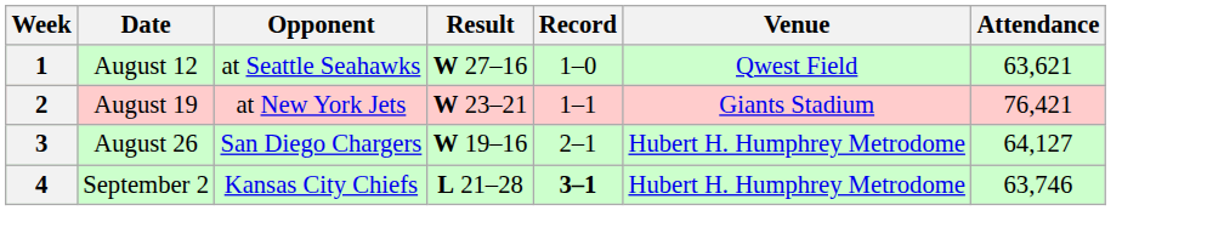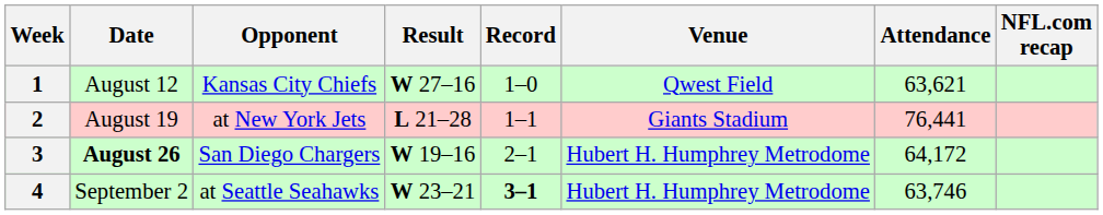 <table class="wikitable" style="text-align:center">
 <tr>
 <th>Week</th>
 <th>Date</th>
 <th>Opponent</th>
 <th>Result</th>
 <th>Record</th>
 <th>Venue</th>
 <th>Attendance</th>
+<th>NFL.com<br>recap</th>
 </tr>
 <tr style="background:#cfc">
 <th>1</th>
 <td>August 12</td>
-<td>at <a href='#'>Seattle Seahawks</a></td>
+<td><a href='#'>Kansas City Chiefs</a></td>
 <td><strong>W</strong> 27–16</td>
 <td>1–0</td>
 <td><a href='#'>Qwest Field</a></td>
 <td>63,621</td>
+<td></td>
 </tr>
 <tr style="background:#fcc">
 <th>2</th>
 <td>August 19</td>
 <td>at <a href='#'>New York Jets</a></td>
-<td><strong>W</strong> 23–21</td>
+<td><strong>L</strong> 21–28</td>
 <td>1–1</td>
 <td><a href='#'>Giants Stadium</a></td>
-<td>76,421</td>
+<td>76,441</td>
+<td></td>
 </tr>
 <tr style="background:#cfc">
 <th>3</th>
-<td>August 26</td>
+<td><strong>August 26</strong></td>
 <td><a href='#'>San Diego Chargers</a></td>
 <td><strong>W</strong> 19–16</td>
 <td>2–1</td>
 <td><a href='#'>Hubert H. Humphrey Metrodome</a></td>
-<td>64,127</td>
+<td>64,172</td>
+<td></td>
 </tr>
 <tr style="background:#cfc">
 <th>4</th>
 <td>September 2</td>
-<td><a href='#'>Kansas City Chiefs</a></td>
-<td><strong>L</strong> 21–28</td>
+<td>at <a href='#'>Seattle Seahawks</a></td>
+<td><strong>W</strong> 23–21</td>
 <td><strong>3–1</strong></td>
 <td><a href='#'>Hubert H. Humphrey Metrodome</a></td>
 <td>63,746</td>
+<td></td>
 </tr>
 </table>
